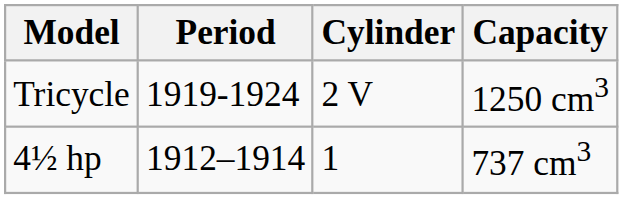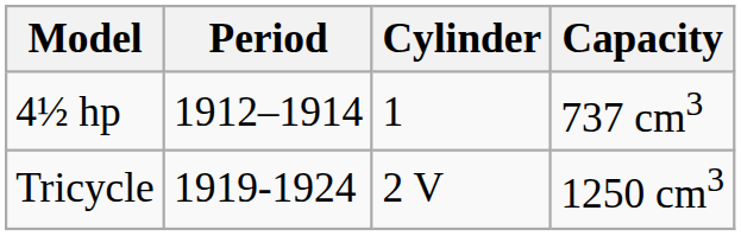 <table class="wikitable">
 <tr>
 <th>Model</th>
 <th>Period</th>
 <th>Cylinder</th>
 <th>Capacity</th>
 </tr>
 <tr>
+<td>4½ hp</td>
+<td>1912–1914</td>
+<td>1</td>
+<td>737 cm<sup>3</sup></td>
+</tr>
+<tr>
 <td>Tricycle</td>
 <td>1919-1924</td>
 <td>2 V</td>
 <td>1250 cm<sup>3</sup></td>
 </tr>
-<tr>
-<td>4½ hp</td>
-<td>1912–1914</td>
-<td>1</td>
-<td>737 cm<sup>3</sup></td>
-</tr>
 </table>
